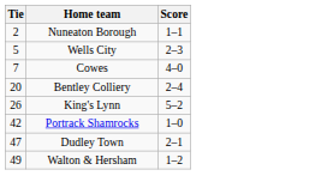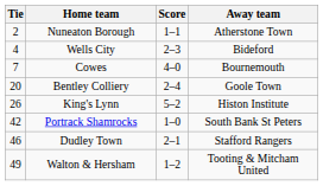 <table class="wikitable" style="text-align:center;">
 <tr>
 <th width=20>Tie</th>
 <th width=175>Home team</th>
 <th width=20>Score</th>
+<th width=175>Away team</th>
 </tr>
 <tr>
 <td>2</td>
 <td>Nuneaton Borough</td>
 <td>1–1</td>
+<td>Atherstone Town</td>
 </tr>
 <tr>
-<td>5</td>
+<td>4</td>
 <td>Wells City</td>
 <td>2–3</td>
+<td>Bideford</td>
 </tr>
 <tr>
 <td>7</td>
 <td>Cowes</td>
 <td>4–0</td>
+<td>Bournemouth</td>
 </tr>
 <tr>
 <td>20</td>
 <td>Bentley Colliery</td>
 <td>2–4</td>
+<td>Goole Town</td>
 </tr>
 <tr>
 <td>26</td>
 <td>King's Lynn</td>
 <td>5–2</td>
+<td>Histon Institute</td>
 </tr>
 <tr>
 <td>42</td>
 <td><a href='#'>Portrack Shamrocks</a></td>
 <td>1–0</td>
+<td>South Bank St Peters</td>
 </tr>
 <tr>
-<td>47</td>
+<td>46</td>
 <td>Dudley Town</td>
 <td>2–1</td>
+<td>Stafford Rangers</td>
 </tr>
 <tr>
 <td>49</td>
 <td>Walton & Hersham</td>
 <td>1–2</td>
+<td>Tooting & Mitcham United</td>
 </tr>
 </table>
